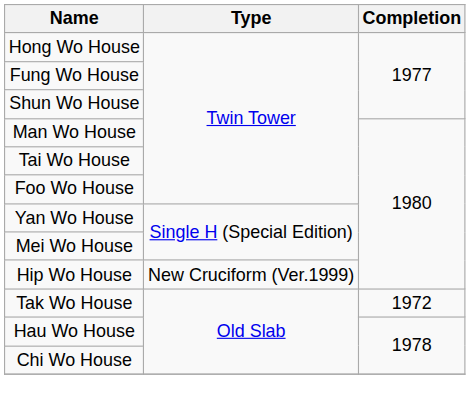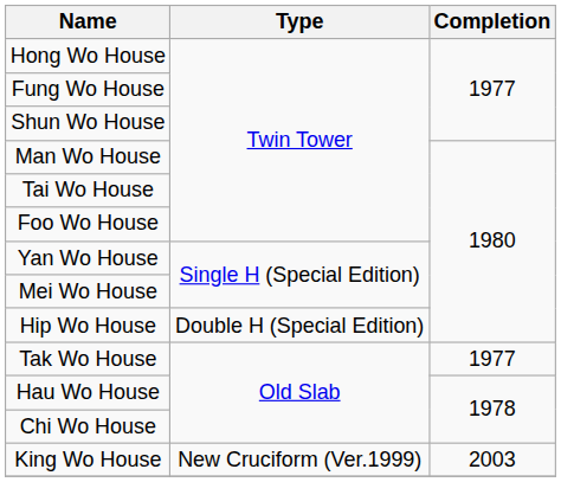 <table class="wikitable" style="text-align: center">
 <tr>
 <th>Name</th>
 <th>Type</th>
 <th>Completion</th>
 </tr>
 <tr>
 <td>Hong Wo House</td>
 <td rowspan="6"><a href='#'>Twin Tower</a></td>
 <td rowspan="3">1977</td>
 </tr>
 <tr>
 <td>Fung Wo House</td>
 </tr>
 <tr>
 <td>Shun Wo House</td>
 </tr>
 <tr>
 <td>Man Wo House</td>
 <td rowspan="6">1980</td>
 </tr>
 <tr>
 <td>Tai Wo House</td>
 </tr>
 <tr>
 <td>Foo Wo House</td>
 </tr>
 <tr>
 <td>Yan Wo House</td>
 <td rowspan="2"><a href='#'>Single H</a> (Special Edition)</td>
 </tr>
 <tr>
 <td>Mei Wo House</td>
 </tr>
 <tr>
 <td>Hip Wo House</td>
-<td>New Cruciform (Ver.1999)</td>
+<td>Double H (Special Edition)</td>
 </tr>
 <tr>
 <td>Tak Wo House</td>
 <td rowspan="3"><a href='#'>Old Slab</a></td>
-<td>1972</td>
+<td>1977</td>
 </tr>
 <tr>
 <td>Hau Wo House</td>
 <td rowspan="2">1978</td>
 </tr>
 <tr>
 <td>Chi Wo House</td>
 </tr>
 <tr>
+<td>King Wo House</td>
+<td>New Cruciform (Ver.1999)</td>
+<td rowspan="1">2003</td>
+</tr>
+<tr>
 </tr>
 </table>
